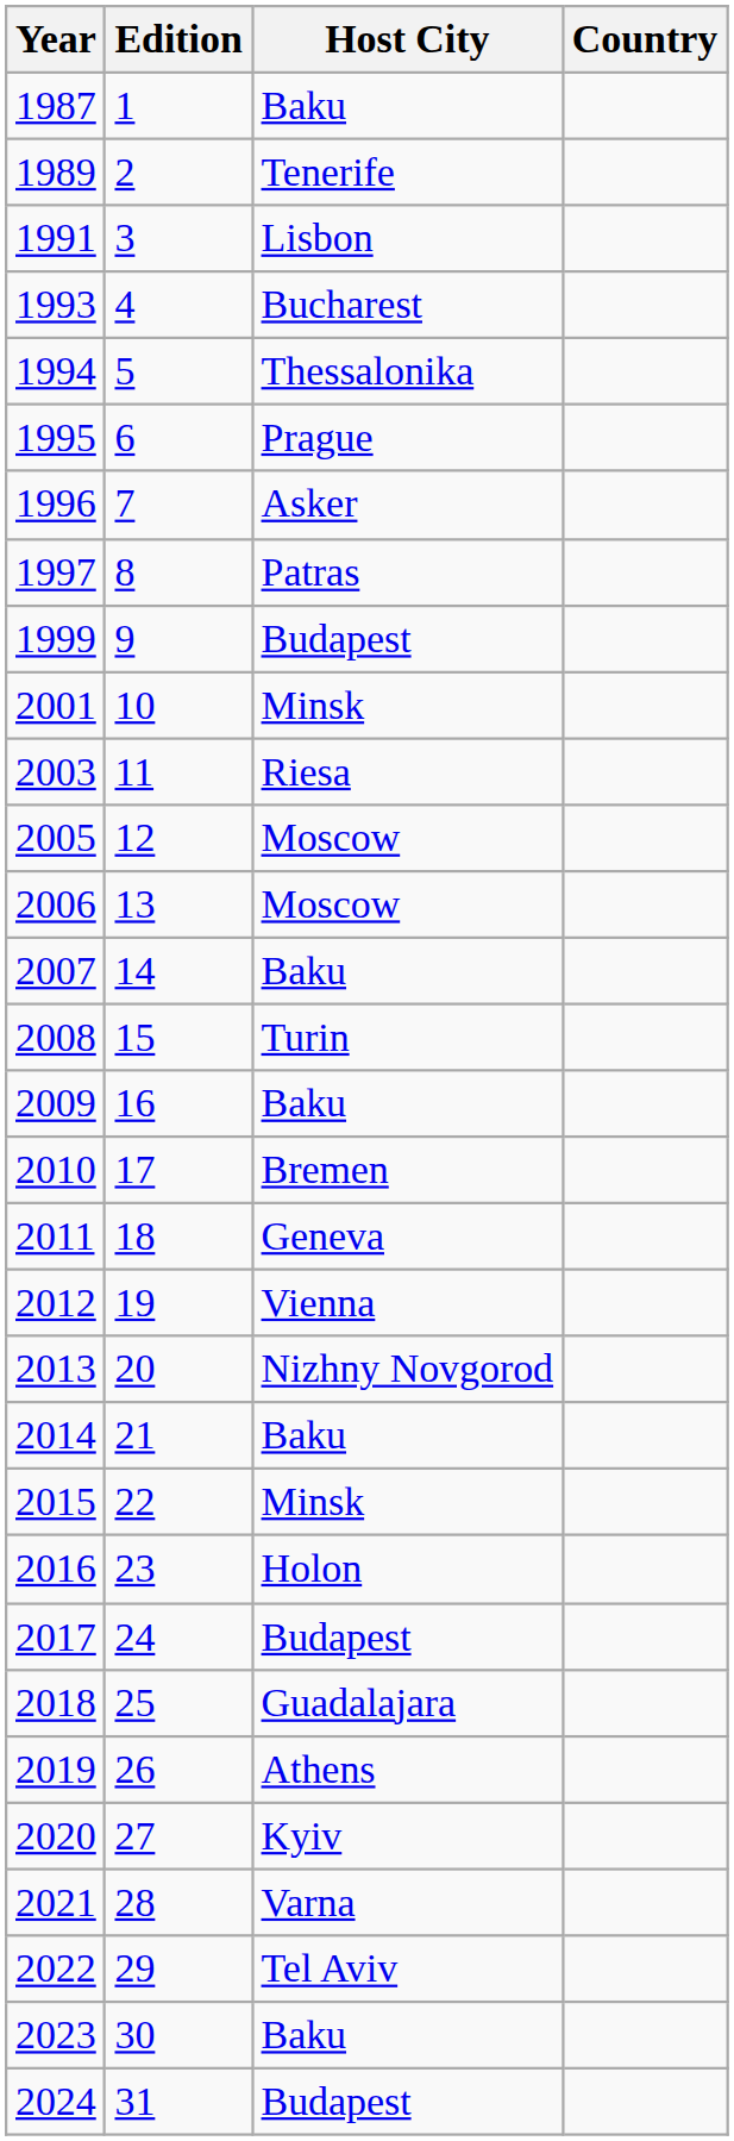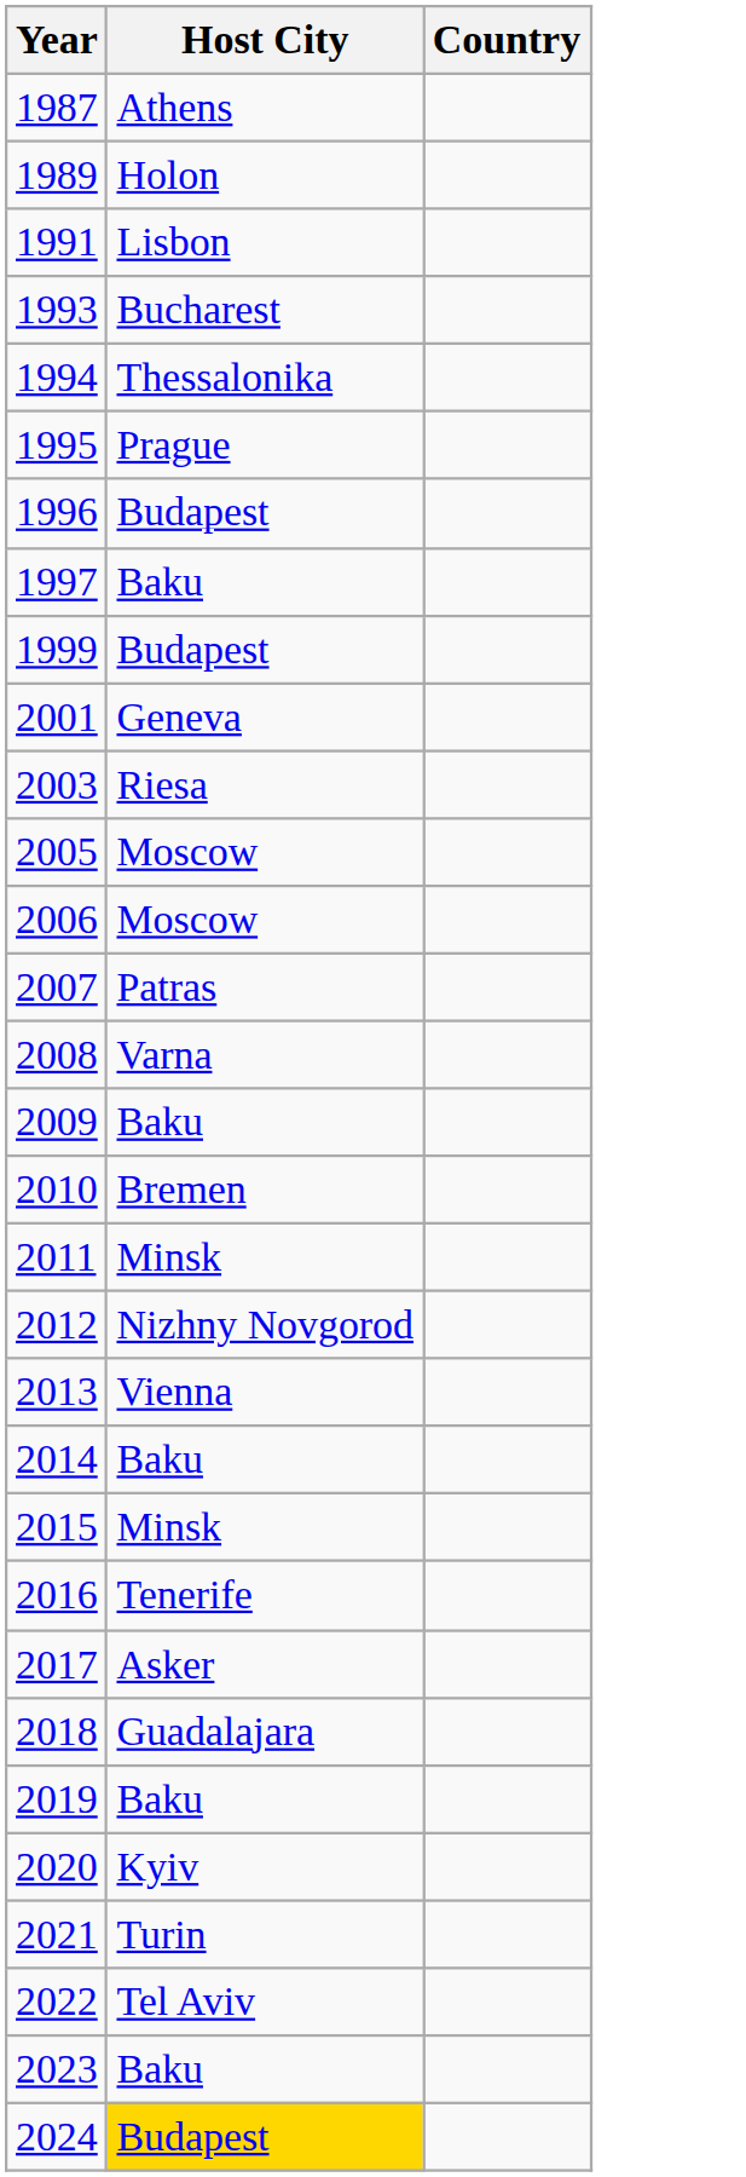 <table class="wikitable" style="border-collapse: collapse; font-size: 95%;">
 <tr>
 <th>Year</th>
-<th>Edition</th>
 <th>Host City</th>
 <th>Country</th>
 </tr>
 <tr>
 <td><a href='#'>1987</a></td>
-<td><a href='#'>1</a></td>
-<td><a href='#'>Baku</a></td>
+<td><a href='#'>Athens</a></td>
 <td></td>
 </tr>
 <tr>
 <td><a href='#'>1989</a></td>
-<td><a href='#'>2</a></td>
-<td><a href='#'>Tenerife</a></td>
+<td><a href='#'>Holon</a></td>
 <td></td>
 </tr>
 <tr>
 <td><a href='#'>1991</a></td>
-<td><a href='#'>3</a></td>
 <td><a href='#'>Lisbon</a></td>
 <td></td>
 </tr>
 <tr>
 <td><a href='#'>1993</a></td>
-<td><a href='#'>4</a></td>
 <td><a href='#'>Bucharest</a></td>
 <td></td>
 </tr>
 <tr>
 <td><a href='#'>1994</a></td>
-<td><a href='#'>5</a></td>
 <td><a href='#'>Thessalonika</a></td>
 <td></td>
 </tr>
 <tr>
 <td><a href='#'>1995</a></td>
-<td><a href='#'>6</a></td>
 <td><a href='#'>Prague</a></td>
 <td></td>
 </tr>
 <tr>
 <td><a href='#'>1996</a></td>
-<td><a href='#'>7</a></td>
-<td><a href='#'>Asker</a></td>
+<td><a href='#'>Budapest</a></td>
 <td></td>
 </tr>
 <tr>
 <td><a href='#'>1997</a></td>
-<td><a href='#'>8</a></td>
-<td><a href='#'>Patras</a></td>
+<td><a href='#'>Baku</a></td>
 <td></td>
 </tr>
 <tr>
 <td><a href='#'>1999</a></td>
-<td><a href='#'>9</a></td>
 <td><a href='#'>Budapest</a></td>
 <td></td>
 </tr>
 <tr>
 <td><a href='#'>2001</a></td>
-<td><a href='#'>10</a></td>
-<td><a href='#'>Minsk</a></td>
+<td><a href='#'>Geneva</a></td>
 <td></td>
 </tr>
 <tr>
 <td><a href='#'>2003</a></td>
-<td><a href='#'>11</a></td>
 <td><a href='#'>Riesa</a></td>
 <td></td>
 </tr>
 <tr>
 <td><a href='#'>2005</a></td>
-<td><a href='#'>12</a></td>
 <td><a href='#'>Moscow</a></td>
 <td></td>
 </tr>
 <tr>
 <td><a href='#'>2006</a></td>
-<td><a href='#'>13</a></td>
 <td><a href='#'>Moscow</a></td>
 <td></td>
 </tr>
 <tr>
 <td><a href='#'>2007</a></td>
-<td><a href='#'>14</a></td>
-<td><a href='#'>Baku</a></td>
+<td><a href='#'>Patras</a></td>
 <td></td>
 </tr>
 <tr>
 <td><a href='#'>2008</a></td>
-<td><a href='#'>15</a></td>
-<td><a href='#'>Turin</a></td>
+<td><a href='#'>Varna</a></td>
 <td></td>
 </tr>
 <tr>
 <td><a href='#'>2009</a></td>
-<td><a href='#'>16</a></td>
 <td><a href='#'>Baku</a></td>
 <td></td>
 </tr>
 <tr>
 <td><a href='#'>2010</a></td>
-<td><a href='#'>17</a></td>
 <td><a href='#'>Bremen</a></td>
 <td></td>
 </tr>
 <tr>
 <td><a href='#'>2011</a></td>
-<td><a href='#'>18</a></td>
-<td><a href='#'>Geneva</a></td>
+<td><a href='#'>Minsk</a></td>
 <td></td>
 </tr>
 <tr>
 <td><a href='#'>2012</a></td>
-<td><a href='#'>19</a></td>
+<td><a href='#'>Nizhny Novgorod</a></td>
+<td></td>
+</tr>
+<tr>
+<td><a href='#'>2013</a></td>
 <td><a href='#'>Vienna</a></td>
 <td></td>
 </tr>
 <tr>
-<td><a href='#'>2013</a></td>
-<td><a href='#'>20</a></td>
-<td><a href='#'>Nizhny Novgorod</a></td>
-<td></td>
-</tr>
-<tr>
 <td><a href='#'>2014</a></td>
-<td><a href='#'>21</a></td>
 <td><a href='#'>Baku</a></td>
 <td></td>
 </tr>
 <tr>
 <td><a href='#'>2015</a></td>
-<td><a href='#'>22</a></td>
 <td><a href='#'>Minsk</a></td>
 <td></td>
 </tr>
 <tr>
 <td><a href='#'>2016</a></td>
-<td><a href='#'>23</a></td>
-<td><a href='#'>Holon</a></td>
+<td><a href='#'>Tenerife</a></td>
 <td></td>
 </tr>
 <tr>
 <td><a href='#'>2017</a></td>
-<td><a href='#'>24</a></td>
-<td><a href='#'>Budapest</a></td>
+<td><a href='#'>Asker</a></td>
 <td></td>
 </tr>
 <tr>
 <td><a href='#'>2018</a></td>
-<td><a href='#'>25</a></td>
 <td><a href='#'>Guadalajara</a></td>
 <td></td>
 </tr>
 <tr>
 <td><a href='#'>2019</a></td>
-<td><a href='#'>26</a></td>
-<td><a href='#'>Athens</a></td>
+<td><a href='#'>Baku</a></td>
 <td></td>
 </tr>
 <tr>
 <td><a href='#'>2020</a></td>
-<td><a href='#'>27</a></td>
 <td><a href='#'>Kyiv</a></td>
 <td></td>
 </tr>
 <tr>
 <td><a href='#'>2021</a></td>
-<td><a href='#'>28</a></td>
-<td><a href='#'>Varna</a></td>
+<td><a href='#'>Turin</a></td>
 <td></td>
 </tr>
 <tr>
 <td><a href='#'>2022</a></td>
-<td><a href='#'>29</a></td>
 <td><a href='#'>Tel Aviv</a></td>
 <td></td>
 </tr>
 <tr>
 <td><a href='#'>2023</a></td>
-<td><a href='#'>30</a></td>
 <td><a href='#'>Baku</a></td>
 <td></td>
 </tr>
 <tr>
 <td><a href='#'>2024</a></td>
-<td><a href='#'>31</a></td>
-<td><a href='#'>Budapest</a></td>
+<td style="background: gold;"><a href='#'>Budapest</a></td>
 <td></td>
 </tr>
 </table>
